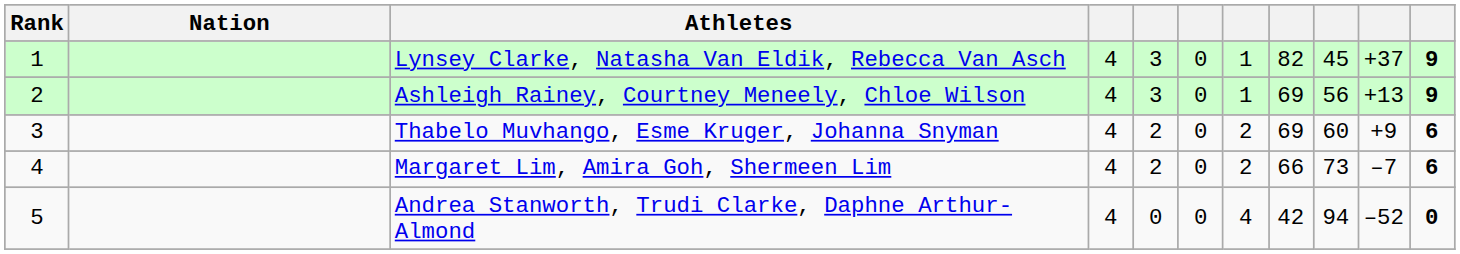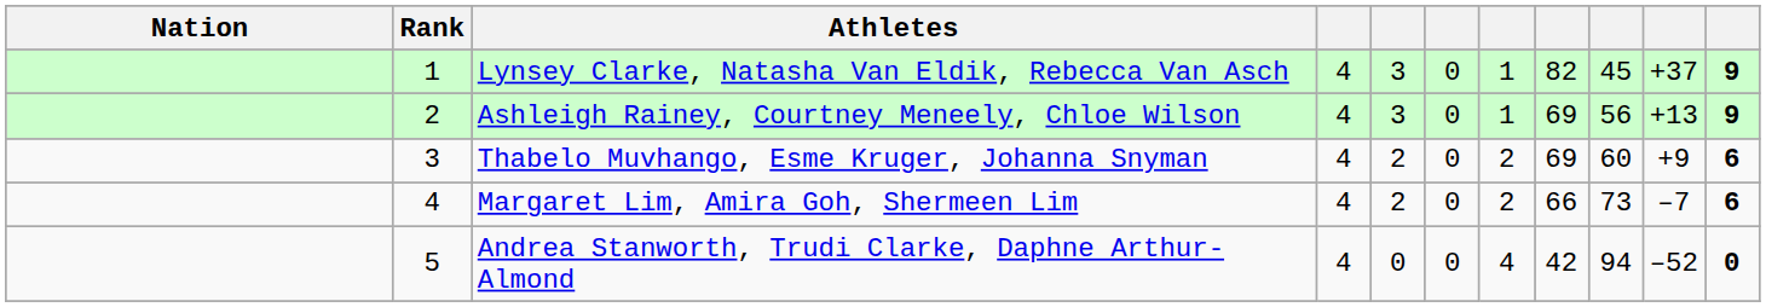 <table class=wikitable style="text-align:center">
 <tr>
+<th width=180>Nation</th>
 <th width=20>Rank</th>
-<th width=180>Nation</th>
 <th width=400>Athletes</th>
 <th width=20></th>
 <th width=20></th>
 <th width=20></th>
 <th width=20></th>
 <th width=20></th>
 <th width=20></th>
 <th width=20></th>
 <th width=20></th>
 </tr>
 <tr bgcolor="#ccffcc">
+<td align=left></td>
 <td>1</td>
-<td align=left></td>
 <td align=left><a href='#'>Lynsey Clarke</a>, <a href='#'>Natasha Van Eldik</a>, <a href='#'>Rebecca Van Asch</a></td>
 <td>4</td>
 <td>3</td>
 <td>0</td>
 <td>1</td>
 <td>82</td>
 <td>45</td>
 <td>+37</td>
 <td><strong>9</strong></td>
 </tr>
 <tr bgcolor="#ccffcc">
+<td align=left></td>
 <td>2</td>
-<td align=left></td>
 <td align=left><a href='#'>Ashleigh Rainey</a>, <a href='#'>Courtney Meneely</a>, <a href='#'>Chloe Wilson</a></td>
 <td>4</td>
 <td>3</td>
 <td>0</td>
 <td>1</td>
 <td>69</td>
 <td>56</td>
 <td>+13</td>
 <td><strong>9</strong></td>
 </tr>
 <tr>
+<td align=left></td>
 <td>3</td>
-<td align=left></td>
 <td align=left><a href='#'>Thabelo Muvhango</a>, <a href='#'>Esme Kruger</a>, <a href='#'>Johanna Snyman</a></td>
 <td>4</td>
 <td>2</td>
 <td>0</td>
 <td>2</td>
 <td>69</td>
 <td>60</td>
 <td>+9</td>
 <td><strong>6</strong></td>
 </tr>
 <tr>
+<td align=left></td>
 <td>4</td>
-<td align=left></td>
 <td align=left><a href='#'>Margaret Lim</a>, <a href='#'>Amira Goh</a>, <a href='#'>Shermeen Lim</a></td>
 <td>4</td>
 <td>2</td>
 <td>0</td>
 <td>2</td>
 <td>66</td>
 <td>73</td>
 <td>–7</td>
 <td><strong>6</strong></td>
 </tr>
 <tr>
+<td align=left></td>
 <td>5</td>
-<td align=left></td>
 <td align=left><a href='#'>Andrea Stanworth</a>, <a href='#'>Trudi Clarke</a>, <a href='#'>Daphne Arthur-Almond</a></td>
 <td>4</td>
 <td>0</td>
 <td>0</td>
 <td>4</td>
 <td>42</td>
 <td>94</td>
 <td>–52</td>
 <td><strong>0</strong></td>
 </tr>
 </table>
